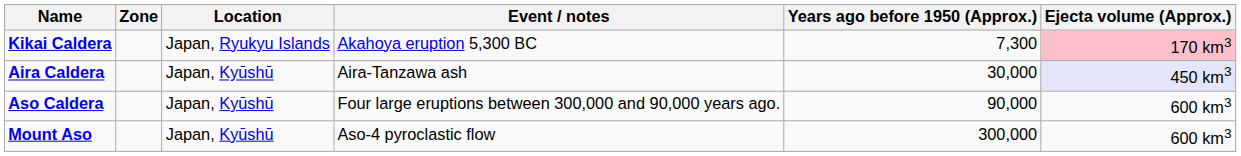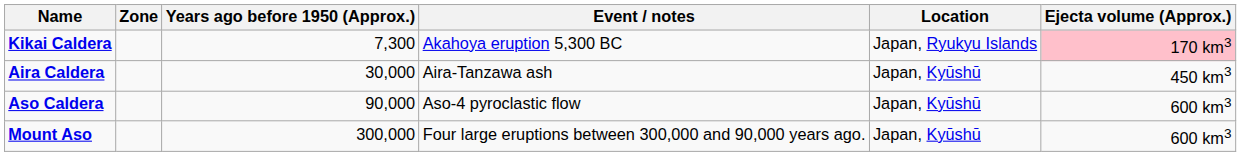 <table class="wikitable sortable mw-collapsible">
 <tr>
 <th>Name</th>
 <th>Zone</th>
+<th>Years ago before 1950 (Approx.)</th>
+<th>Event / notes</th>
 <th>Location</th>
-<th>Event / notes</th>
-<th>Years ago before 1950 (Approx.)</th>
 <th>Ejecta volume (Approx.)</th>
 </tr>
 <tr valign="top">
 <td><strong><a href='#'>Kikai Caldera</a></strong></td>
 <td></td>
+<td style="text-align:right;">7,300</td>
+<td><a href='#'>Akahoya eruption</a> 5,300 BC</td>
 <td>Japan, <a href='#'>Ryukyu Islands</a></td>
-<td><a href='#'>Akahoya eruption</a> 5,300 BC</td>
-<td style="text-align:right;">7,300</td>
 <td style="background: pink; text-align:right;">170 km<sup>3</sup></td>
 </tr>
 <tr valign="top">
 <td><strong><a href='#'>Aira Caldera</a></strong></td>
 <td></td>
+<td style="text-align:right;">30,000</td>
+<td>Aira-Tanzawa ash</td>
 <td>Japan, <a href='#'>Kyūshū</a></td>
-<td>Aira-Tanzawa ash</td>
-<td style="text-align:right;">30,000</td>
-<td style="background: lavender; text-align:right;">450 km<sup>3</sup></td>
+<td style="text-align:right;">450 km<sup>3</sup></td>
 </tr>
 <tr valign="top">
 <td><strong><a href='#'>Aso Caldera</a></strong></td>
 <td></td>
+<td style="text-align:right;">90,000</td>
+<td>Aso-4 pyroclastic flow</td>
 <td>Japan, <a href='#'>Kyūshū</a></td>
-<td>Four large eruptions between 300,000 and 90,000 years ago.</td>
-<td style="text-align:right;">90,000</td>
 <td style="text-align:right;">600 km<sup>3</sup></td>
 </tr>
 <tr valign="top">
 <td><strong><a href='#'>Mount Aso</a></strong></td>
 <td></td>
+<td style="text-align:right;">300,000</td>
+<td>Four large eruptions between 300,000 and 90,000 years ago.</td>
 <td>Japan, <a href='#'>Kyūshū</a></td>
-<td>Aso-4 pyroclastic flow</td>
-<td style="text-align:right;">300,000</td>
 <td style="text-align:right;">600 km<sup>3</sup></td>
 </tr>
 </table>
